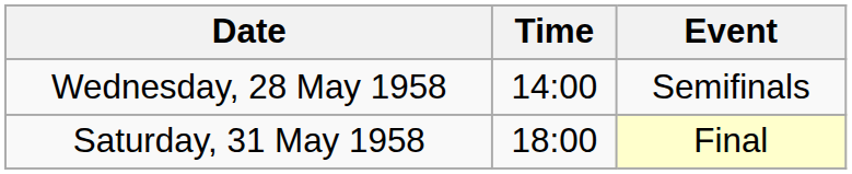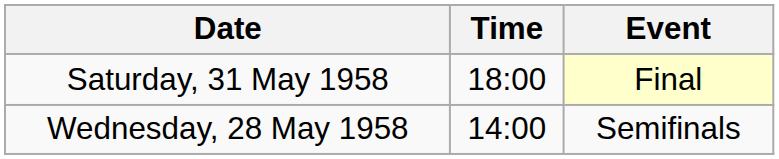 <table class = "wikitable" style="text-align:center;">
 <tr>
 <th width=220>Date</th>
 <th width=50>Time</th>
 <th width=100>Event</th>
 </tr>
 <tr>
+<td>Saturday, 31 May 1958</td>
+<td>18:00</td>
+<td bgcolor=ffffcc>Final</td>
+</tr>
+<tr>
 <td>Wednesday, 28 May 1958</td>
 <td>14:00</td>
 <td>Semifinals</td>
 </tr>
-<tr>
-<td>Saturday, 31 May 1958</td>
-<td>18:00</td>
-<td bgcolor=ffffcc>Final</td>
-</tr>
 </table>
